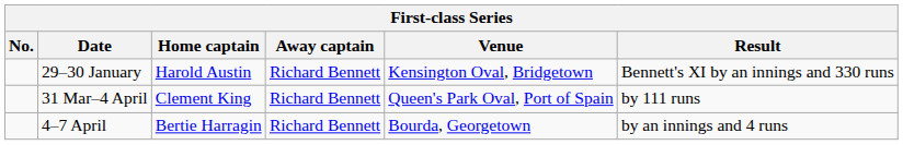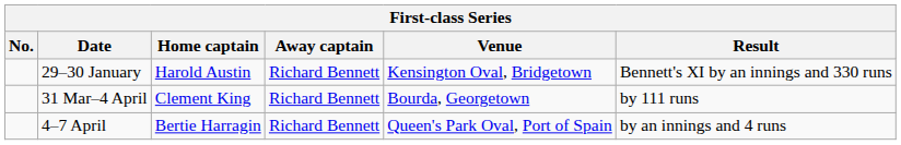 <table class="wikitable">
 <tr>
 <th colspan="9">First-class Series</th>
 </tr>
 <tr>
 <th>No.</th>
 <th>Date</th>
 <th>Home captain</th>
 <th>Away captain</th>
 <th>Venue</th>
 <th>Result</th>
 </tr>
 <tr>
 <td></td>
 <td>29–30 January</td>
 <td><a href='#'>Harold Austin</a></td>
 <td><a href='#'>Richard Bennett</a></td>
 <td><a href='#'>Kensington Oval</a>, <a href='#'>Bridgetown</a></td>
 <td>Bennett's XI by an innings and 330 runs</td>
 </tr>
 <tr>
 <td></td>
 <td>31 Mar–4 April</td>
 <td><a href='#'>Clement King</a></td>
 <td><a href='#'>Richard Bennett</a></td>
-<td><a href='#'>Queen's Park Oval</a>, <a href='#'>Port of Spain</a></td>
+<td><a href='#'>Bourda</a>, <a href='#'>Georgetown</a></td>
 <td> by 111 runs</td>
 </tr>
 <tr>
 <td></td>
 <td>4–7 April</td>
 <td><a href='#'>Bertie Harragin</a></td>
 <td><a href='#'>Richard Bennett</a></td>
-<td><a href='#'>Bourda</a>, <a href='#'>Georgetown</a></td>
+<td><a href='#'>Queen's Park Oval</a>, <a href='#'>Port of Spain</a></td>
 <td> by an innings and 4 runs</td>
 </tr>
 </table>
